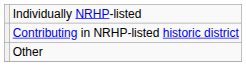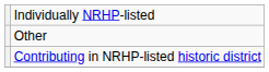 <table class="wikitable">
 <tr>
 <th><strong> </strong></th>
 <td>Individually <a href='#'>NRHP</a>-listed</td>
 </tr>
 <tr>
 <th><strong> </strong></th>
-<td><a href='#'>Contributing</a> in NRHP-listed <a href='#'>historic district</a></td>
+<td>Other</td>
 </tr>
 <tr>
 <th><strong> </strong></th>
-<td>Other</td>
+<td><a href='#'>Contributing</a> in NRHP-listed <a href='#'>historic district</a></td>
 </tr>
 <tr>
 </tr>
 </table>
